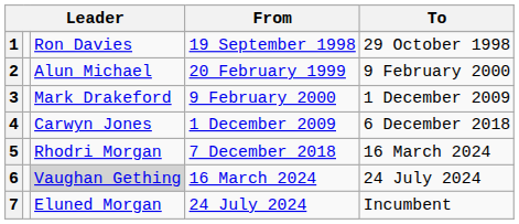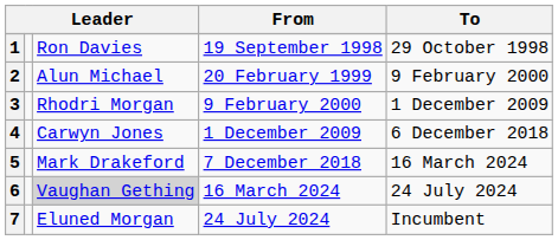 <table class="wikitable">
 <tr>
 <th colspan=3>Leader</th>
 <th>From</th>
 <th>To</th>
 </tr>
 <tr>
 </tr>
 <tr>
 <th><strong>1</strong></th>
 <td></td>
 <td><a href='#'>Ron Davies</a></td>
 <td><a href='#'>19 September 1998</a></td>
 <td>29 October 1998</td>
 </tr>
 <tr>
 <th><strong>2</strong></th>
 <td></td>
 <td><a href='#'>Alun Michael</a></td>
 <td><a href='#'>20 February 1999</a></td>
 <td>9 February 2000</td>
 </tr>
 <tr>
 <th><strong>3</strong></th>
 <td></td>
-<td><a href='#'>Mark Drakeford</a></td>
+<td><a href='#'>Rhodri Morgan</a></td>
 <td><a href='#'>9 February 2000</a></td>
 <td>1 December 2009</td>
 </tr>
 <tr>
 <th><strong>4</strong></th>
 <td></td>
 <td><a href='#'>Carwyn Jones</a></td>
 <td><a href='#'>1 December 2009</a></td>
 <td>6 December 2018</td>
 </tr>
 <tr>
 <th><strong>5</strong></th>
 <td></td>
-<td><a href='#'>Rhodri Morgan</a></td>
+<td><a href='#'>Mark Drakeford</a></td>
 <td><a href='#'>7 December 2018</a></td>
 <td>16 March 2024</td>
 </tr>
 <tr>
 <th>6</th>
 <td></td>
 <td style="background: lightgrey;"><a href='#'>Vaughan Gething</a></td>
 <td><a href='#'>16 March 2024</a></td>
 <td>24 July 2024</td>
 </tr>
 <tr>
 <th>7</th>
 <td></td>
 <td><a href='#'>Eluned Morgan</a></td>
 <td><a href='#'>24 July 2024</a></td>
 <td>Incumbent</td>
 </tr>
 </table>
